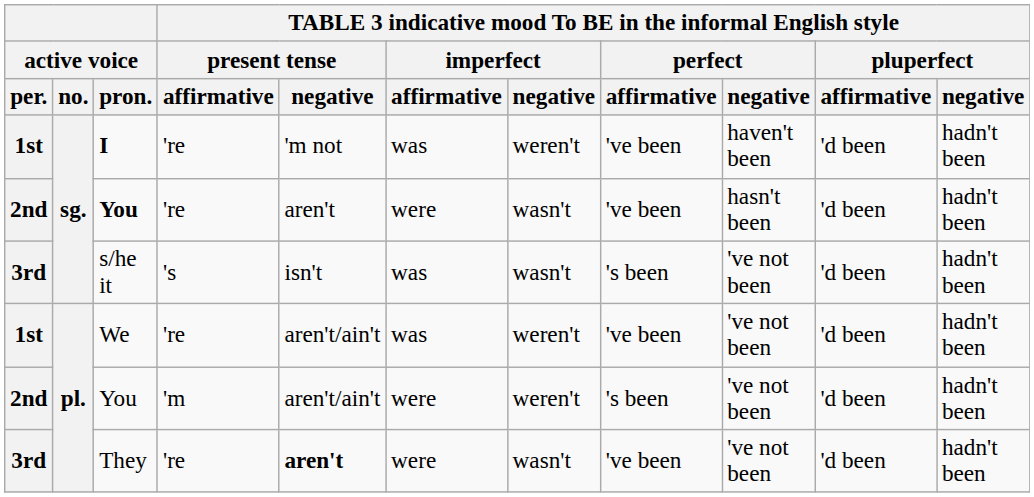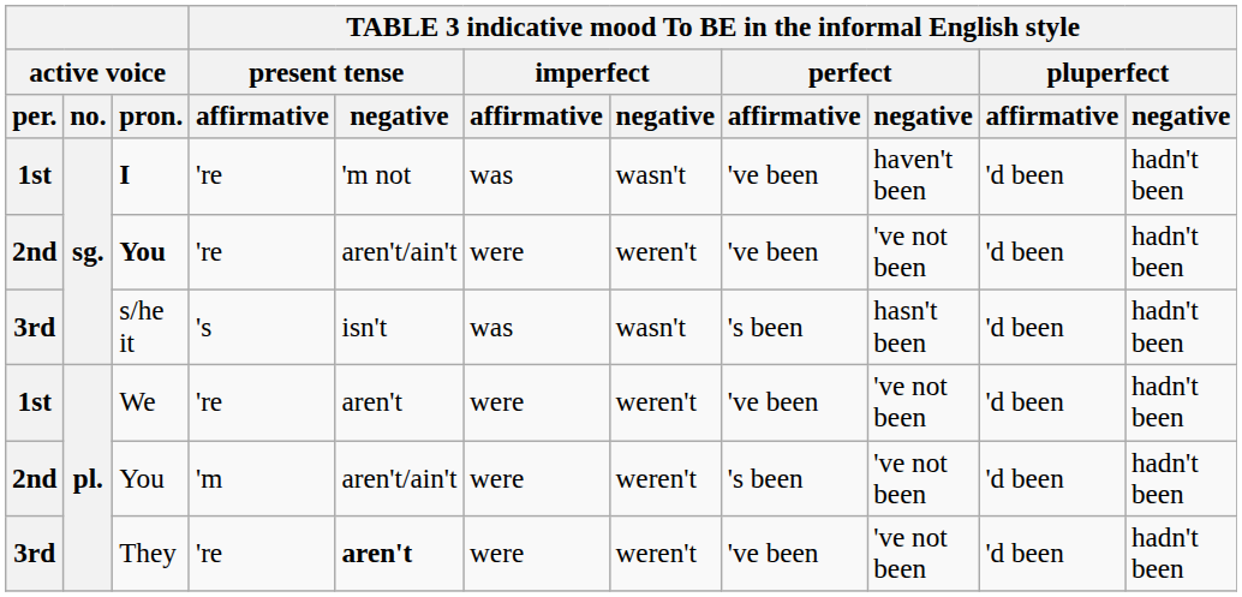 <table class="wikitable">
 <tr>
 <th colspan="3"></th>
 <th colspan="8">TABLE 3   indicative mood To BE in the informal English style</th>
 </tr>
 <tr>
 <th colspan="3">active voice</th>
 <th colspan="2">present tense</th>
 <th colspan="2">imperfect</th>
 <th colspan="2">perfect</th>
 <th colspan="2">pluperfect</th>
 </tr>
 <tr>
 <th>per.</th>
 <th>no.</th>
 <th>pron.</th>
 <th>affirmative</th>
 <th>negative</th>
 <th>affirmative</th>
 <th>negative</th>
 <th>affirmative</th>
 <th>negative</th>
 <th>affirmative</th>
 <th>negative</th>
 </tr>
 <tr>
 <th>1st</th>
 <th rowspan="3">sg.</th>
 <td><strong>I</strong></td>
 <td>'re</td>
 <td>'m not</td>
 <td>was</td>
-<td>weren't</td>
+<td>wasn't</td>
 <td>'ve been</td>
 <td>haven't been</td>
 <td>'d been</td>
 <td>hadn't been</td>
 </tr>
 <tr>
 <th>2nd</th>
 <td><strong>You</strong></td>
 <td>'re</td>
-<td>aren't</td>
+<td>aren't/ain't</td>
 <td>were</td>
-<td>wasn't</td>
+<td>weren't</td>
 <td>'ve been</td>
-<td>hasn't been</td>
+<td>'ve not been</td>
 <td>'d been</td>
 <td>hadn't been</td>
 </tr>
 <tr>
 <th>3rd</th>
 <td>s/he it</td>
 <td>'s</td>
 <td>isn't</td>
 <td>was</td>
 <td>wasn't</td>
 <td>'s been</td>
-<td>'ve not been</td>
+<td>hasn't been</td>
 <td>'d been</td>
 <td>hadn't been</td>
 </tr>
 <tr>
 <th>1st</th>
 <th rowspan="3">pl.</th>
 <td>We</td>
 <td>'re</td>
-<td>aren't/ain't</td>
-<td>was</td>
+<td>aren't</td>
+<td>were</td>
 <td>weren't</td>
 <td>'ve been</td>
 <td>'ve not been</td>
 <td>'d been</td>
 <td>hadn't been</td>
 </tr>
 <tr>
 <th>2nd</th>
 <td>You</td>
 <td>'m</td>
 <td>aren't/ain't</td>
 <td>were</td>
 <td>weren't</td>
 <td>'s been</td>
 <td>'ve not been</td>
 <td>'d been</td>
 <td>hadn't been</td>
 </tr>
 <tr>
 <th>3rd</th>
 <td>They</td>
 <td>'re</td>
 <td><strong>aren't</strong></td>
 <td>were</td>
-<td>wasn't</td>
+<td>weren't</td>
 <td>'ve been</td>
 <td>'ve not been</td>
 <td>'d been</td>
 <td>hadn't been</td>
 </tr>
 </table>
